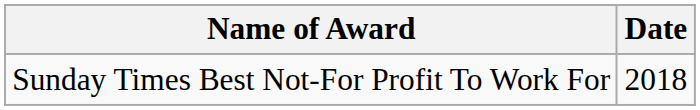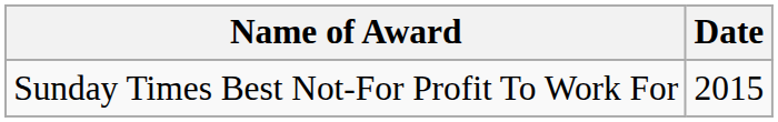 <table class="wikitable">
 <tr>
 <th>Name of Award</th>
 <th>Date</th>
 </tr>
 <tr>
 <td>Sunday Times Best Not-For Profit To Work For</td>
-<td>2018</td>
+<td>2015</td>
 </tr>
 </table>
